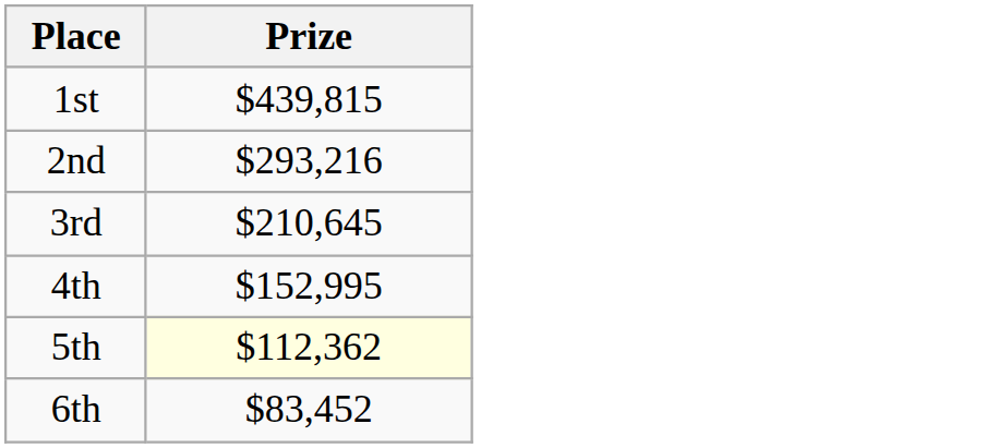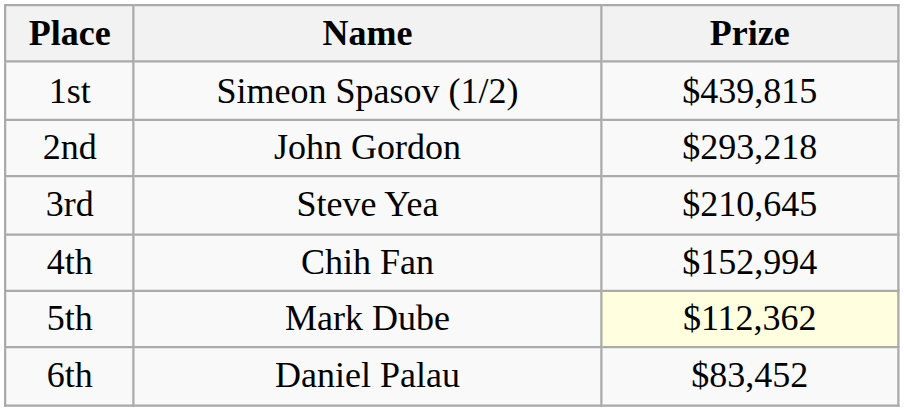 <table class="wikitable">
 <tr>
 <th width="50">Place</th>
+<th width="200">Name</th>
 <th width="125">Prize</th>
 </tr>
 <tr>
 <td align=center>1st</td>
+<td align=center> Simeon Spasov (1/2)</td>
 <td align=center>$439,815</td>
 </tr>
 <tr>
 <td align=center>2nd</td>
-<td align=center>$293,216</td>
+<td align=center> John Gordon</td>
+<td align=center>$293,218</td>
 </tr>
 <tr>
 <td align=center>3rd</td>
+<td align=center> Steve Yea</td>
 <td align=center>$210,645</td>
 </tr>
 <tr>
 <td align=center>4th</td>
-<td align=center>$152,995</td>
+<td align=center> Chih Fan</td>
+<td align=center>$152,994</td>
 </tr>
 <tr>
 <td align=center>5th</td>
+<td align=center> Mark Dube</td>
 <td align=center style="background: lightyellow;">$112,362</td>
 </tr>
 <tr>
 <td align=center>6th</td>
+<td align=center> Daniel Palau</td>
 <td align=center>$83,452</td>
 </tr>
 </table>
